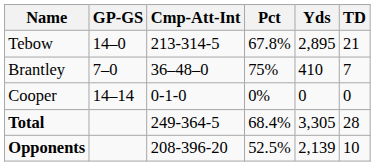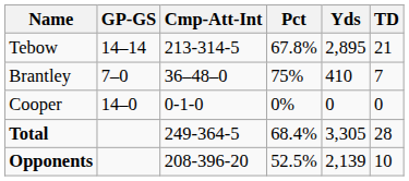 <table class="wikitable" style="white-space:nowrap">
 <tr>
 <th>Name</th>
 <th>GP-GS</th>
 <th>Cmp-Att-Int</th>
 <th>Pct</th>
 <th>Yds</th>
 <th>TD</th>
 </tr>
 <tr>
 <td>Tebow</td>
-<td>14–0</td>
+<td>14–14</td>
 <td>213-314-5</td>
 <td>67.8%</td>
 <td>2,895</td>
 <td>21</td>
 </tr>
 <tr>
 <td>Brantley</td>
 <td>7–0</td>
 <td>36–48–0</td>
 <td>75%</td>
 <td>410</td>
 <td>7</td>
 </tr>
 <tr>
 <td>Cooper</td>
-<td>14–14</td>
+<td>14–0</td>
 <td>0-1-0</td>
 <td>0%</td>
 <td>0</td>
 <td>0</td>
 </tr>
 <tr>
 <td><strong>Total</strong></td>
 <td></td>
 <td>249-364-5</td>
 <td>68.4%</td>
 <td>3,305</td>
 <td>28</td>
 </tr>
 <tr>
 <td><strong>Opponents</strong></td>
 <td></td>
 <td>208-396-20</td>
 <td>52.5%</td>
 <td>2,139</td>
 <td>10</td>
 </tr>
 </table>
